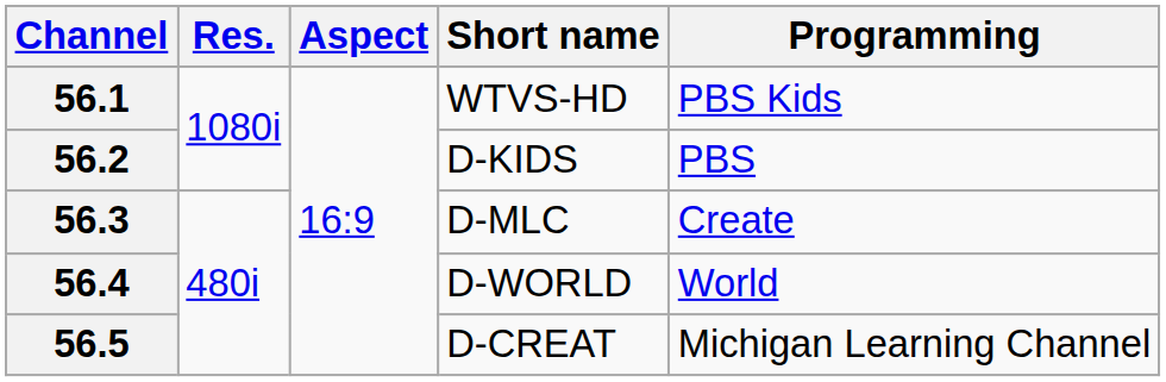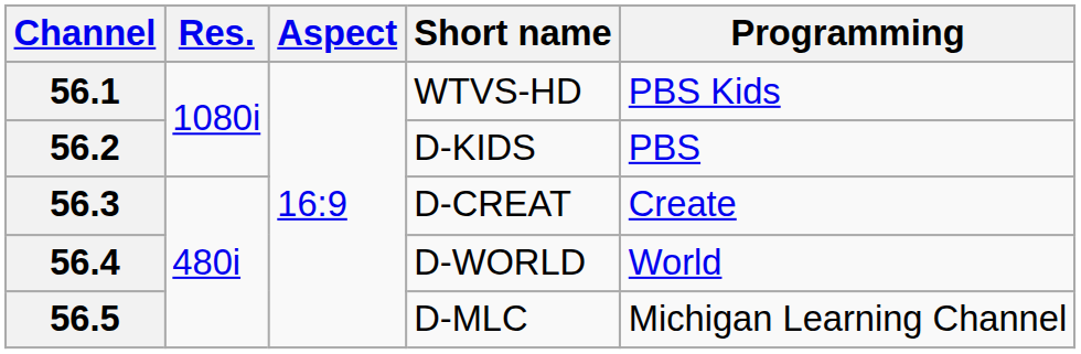 <table class="wikitable">
 <tr>
 <th scope = "col"><a href='#'>Channel</a></th>
 <th scope = "col"><a href='#'>Res.</a></th>
 <th scope = "col"><a href='#'>Aspect</a></th>
 <th scope = "col">Short name</th>
 <th scope = "col">Programming</th>
 </tr>
 <tr>
 <th scope = "row">56.1</th>
 <td rowspan="2"><a href='#'>1080i</a></td>
 <td rowspan="5"><a href='#'>16:9</a></td>
 <td>WTVS-HD</td>
 <td><a href='#'>PBS Kids</a></td>
 </tr>
 <tr>
 <th scope = "row">56.2</th>
 <td>D-KIDS</td>
 <td><a href='#'>PBS</a></td>
 </tr>
 <tr>
 <th scope = "row">56.3</th>
 <td rowspan="3"><a href='#'>480i</a></td>
-<td>D-MLC</td>
+<td>D-CREAT</td>
 <td><a href='#'>Create</a></td>
 </tr>
 <tr>
 <th scope = "row">56.4</th>
 <td>D-WORLD</td>
 <td><a href='#'>World</a></td>
 </tr>
 <tr>
 <th scope = "row">56.5</th>
-<td>D-CREAT</td>
+<td>D-MLC</td>
 <td>Michigan Learning Channel</td>
 </tr>
 </table>
